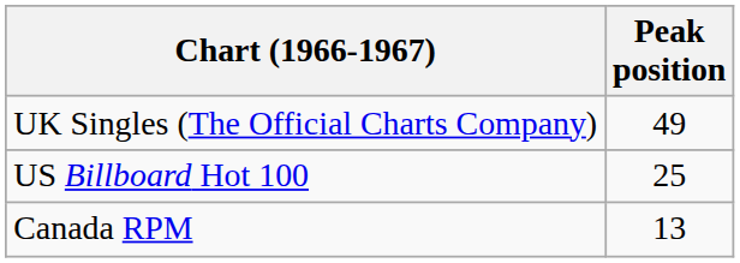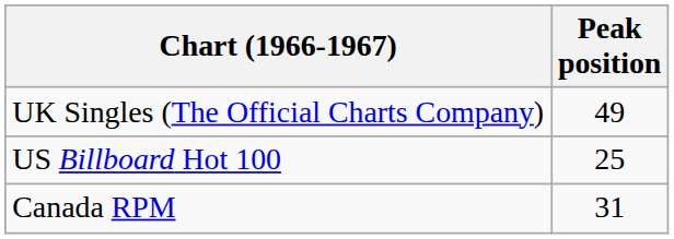 <table class="wikitable sortable">
 <tr>
 <th>Chart (1966-1967)</th>
 <th>Peak<br>position</th>
 </tr>
 <tr>
 <td>UK Singles (<a href='#'>The Official Charts Company</a>)</td>
 <td align="center">49</td>
 </tr>
 <tr>
 <td align="left">US <a href='#'><em>Billboard</em> Hot 100</a></td>
 <td align="center">25</td>
 </tr>
 <tr>
 <td align="left">Canada <a href='#'>RPM</a></td>
-<td align="center">13</td>
+<td align="center">31</td>
 </tr>
 </table>
